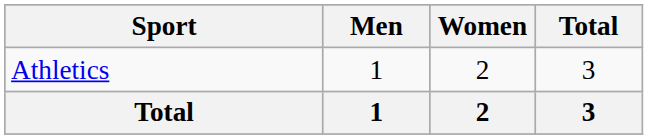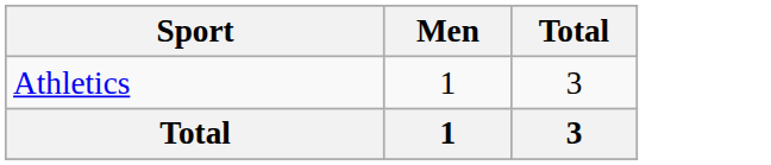 <table class="wikitable sortable" style="text-align:center;">
 <tr>
 <th width=180>Sport</th>
 <th width=55>Men</th>
-<th width=55>Women</th>
 <th width=55>Total</th>
 </tr>
 <tr>
 <td align=left><a href='#'>Athletics</a></td>
 <td>1</td>
-<td>2</td>
 <td>3</td>
 </tr>
 <tr>
 <th>Total</th>
 <th>1</th>
-<th>2</th>
 <th>3</th>
 </tr>
 </table>
